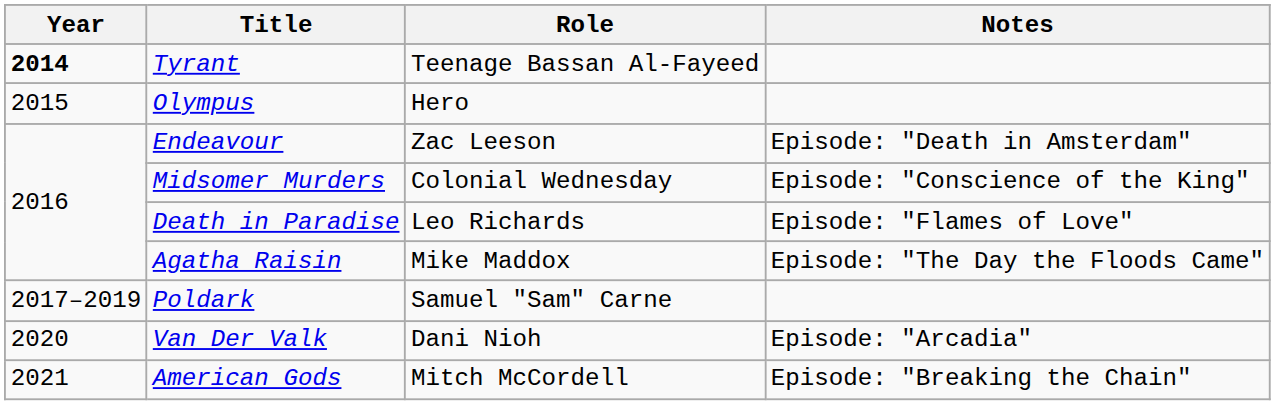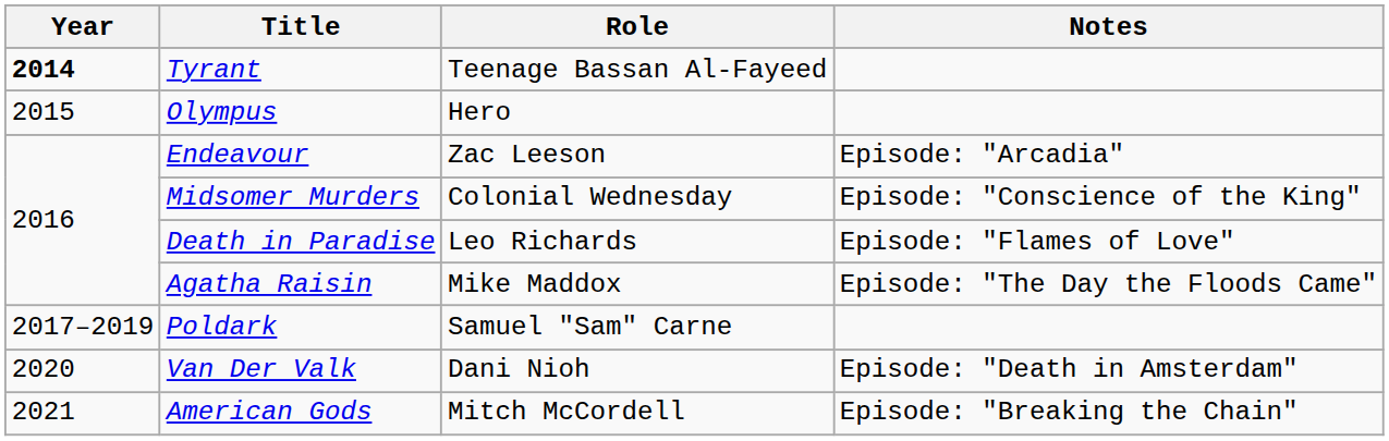 <table class="wikitable sortable">
 <tr>
 <th>Year</th>
 <th>Title</th>
 <th>Role</th>
 <th class="unsortable">Notes</th>
 </tr>
 <tr>
 <td><strong>2014</strong></td>
 <td><em><a href='#'>Tyrant</a></em></td>
 <td>Teenage Bassan Al-Fayeed</td>
 <td></td>
 </tr>
 <tr>
 <td>2015</td>
 <td><em><a href='#'>Olympus</a></em></td>
 <td>Hero</td>
 <td></td>
 </tr>
 <tr>
 <td rowspan="4">2016</td>
 <td><em><a href='#'>Endeavour</a></em></td>
 <td>Zac Leeson</td>
-<td>Episode: "Death in Amsterdam"</td>
+<td>Episode: "Arcadia"</td>
 </tr>
 <tr>
 <td><em><a href='#'>Midsomer Murders</a></em></td>
 <td>Colonial Wednesday</td>
 <td>Episode: "Conscience of the King"</td>
 </tr>
 <tr>
 <td><em><a href='#'>Death in Paradise</a></em></td>
 <td>Leo Richards</td>
 <td>Episode: "Flames of Love"</td>
 </tr>
 <tr>
 <td><em><a href='#'>Agatha Raisin</a></em></td>
 <td>Mike Maddox</td>
 <td>Episode: "The Day the Floods Came"</td>
 </tr>
 <tr>
 <td>2017–2019</td>
 <td><em><a href='#'>Poldark</a></em></td>
 <td>Samuel "Sam" Carne</td>
 <td></td>
 </tr>
 <tr>
 <td>2020</td>
 <td><em><a href='#'>Van Der Valk</a></em></td>
 <td>Dani Nioh</td>
-<td>Episode: "Arcadia"</td>
+<td>Episode: "Death in Amsterdam"</td>
 </tr>
 <tr>
 <td>2021</td>
 <td><em><a href='#'>American Gods</a></em></td>
 <td>Mitch McCordell</td>
 <td>Episode: "Breaking the Chain"</td>
 </tr>
 </table>
